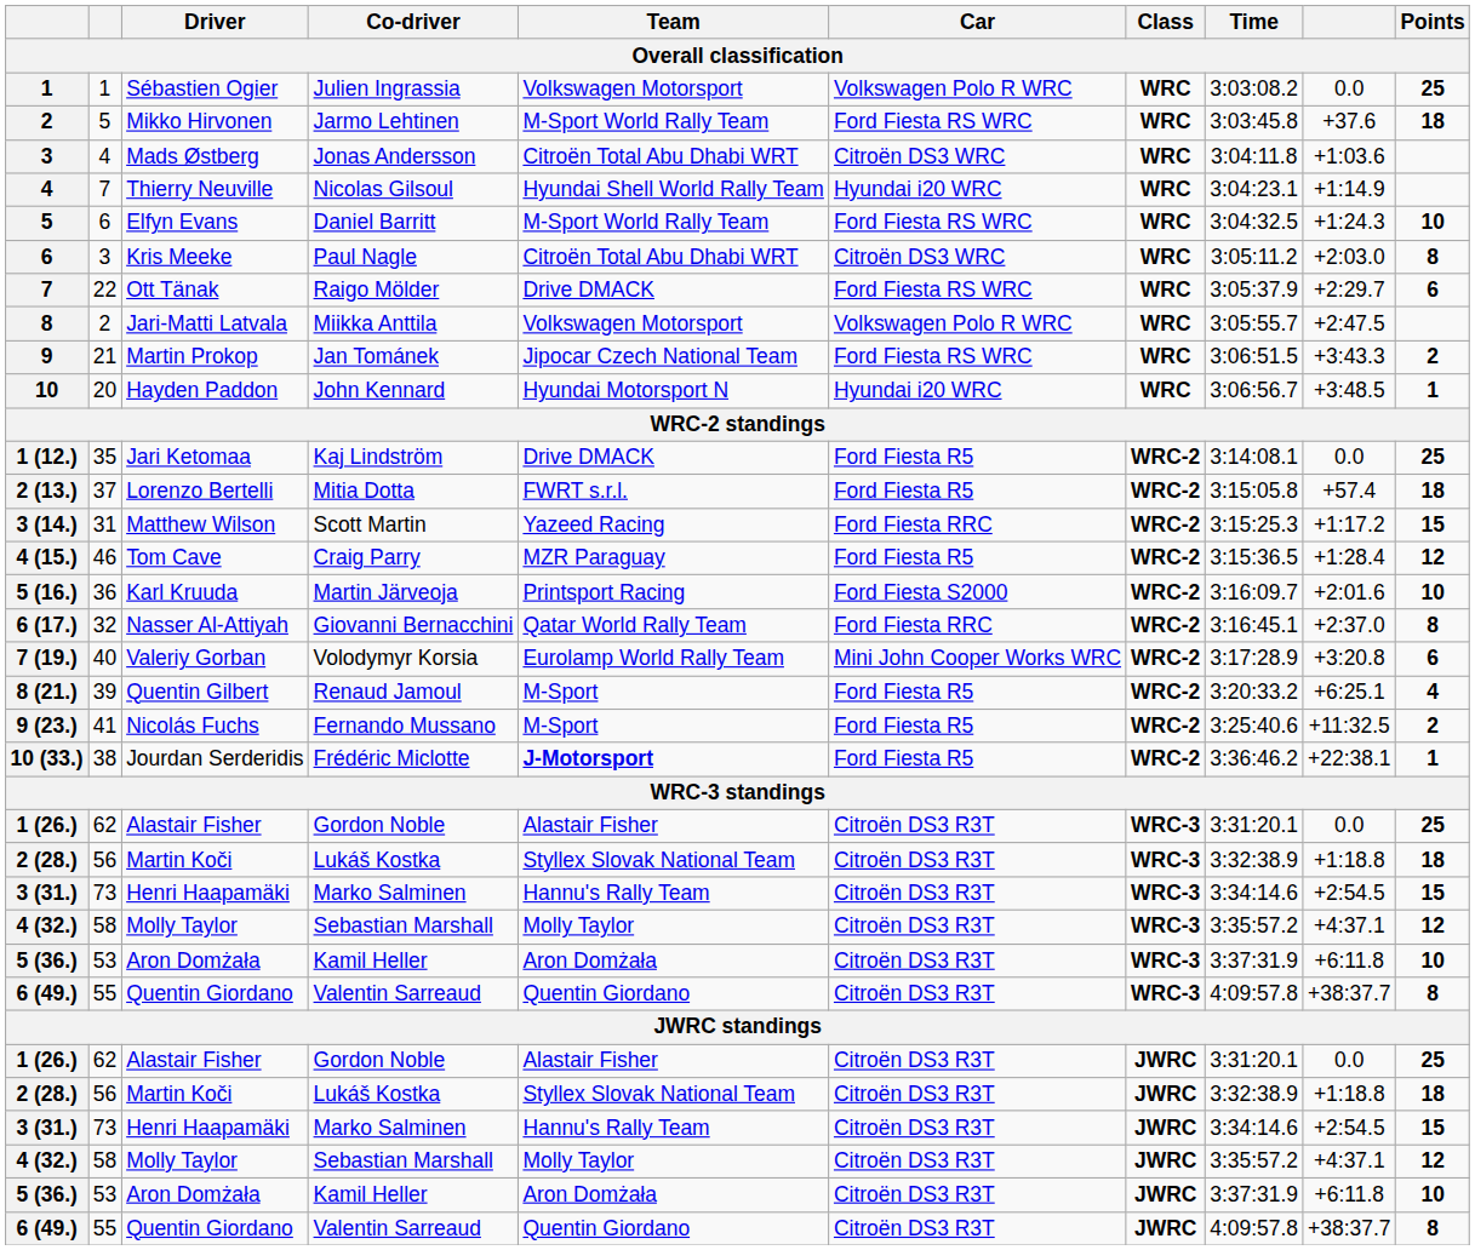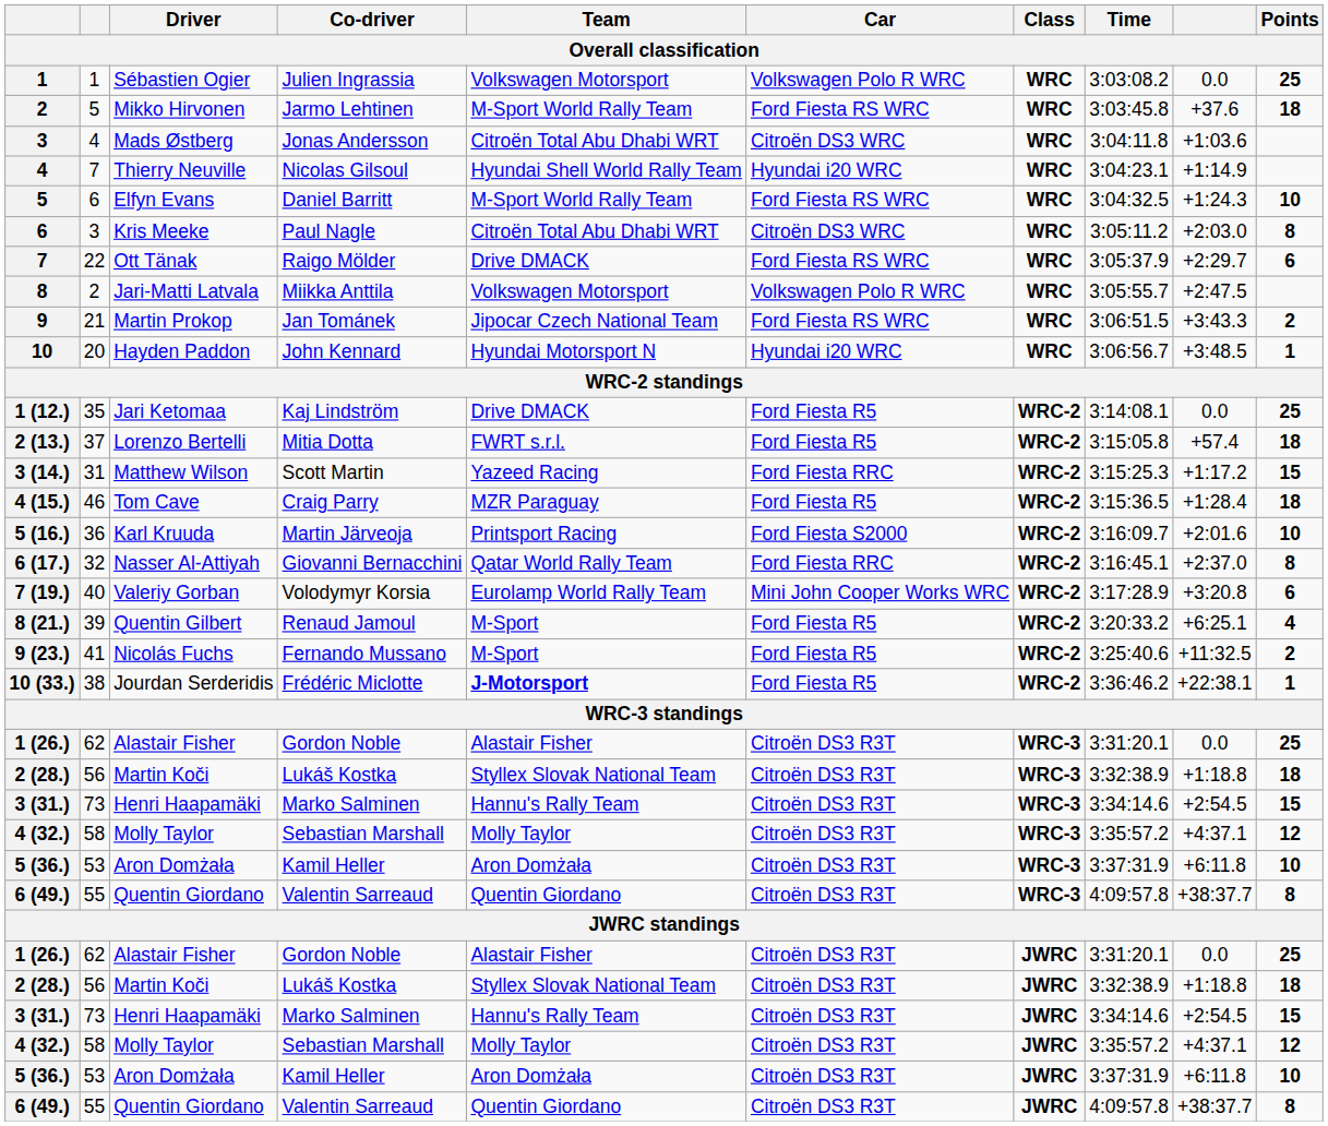 <table class="wikitable">
 <tr>
 <th></th>
 <th></th>
 <th>Driver</th>
 <th>Co-driver</th>
 <th>Team</th>
 <th>Car</th>
 <th>Class</th>
 <th>Time</th>
 <th></th>
 <th>Points</th>
 </tr>
 <tr>
 <th colspan="10">Overall classification</th>
 </tr>
 <tr>
 <th>1</th>
 <td align="center">1</td>
 <td> <a href='#'>Sébastien Ogier</a></td>
 <td> <a href='#'>Julien Ingrassia</a></td>
 <td> <a href='#'>Volkswagen Motorsport</a></td>
 <td><a href='#'>Volkswagen Polo R WRC</a></td>
 <td align="center"><strong><span>WRC</span></strong></td>
 <td align="center">3:03:08.2</td>
 <td align="center">0.0</td>
 <td align="center"><strong>25</strong></td>
 </tr>
 <tr>
 <th>2</th>
 <td align="center">5</td>
 <td> <a href='#'>Mikko Hirvonen</a></td>
 <td> <a href='#'>Jarmo Lehtinen</a></td>
 <td> <a href='#'>M-Sport World Rally Team</a></td>
 <td><a href='#'>Ford Fiesta RS WRC</a></td>
 <td align="center"><strong><span>WRC</span></strong></td>
 <td align="center">3:03:45.8</td>
 <td align="center">+37.6</td>
 <td align="center"><strong>18</strong></td>
 </tr>
 <tr>
 <th>3</th>
 <td align="center">4</td>
 <td> <a href='#'>Mads Østberg</a></td>
 <td> <a href='#'>Jonas Andersson</a></td>
 <td> <a href='#'>Citroën Total Abu Dhabi WRT</a></td>
 <td><a href='#'>Citroën DS3 WRC</a></td>
 <td align="center"><strong><span>WRC</span></strong></td>
 <td align="center">3:04:11.8</td>
 <td align="center">+1:03.6</td>
 <td align="center"><strong></strong></td>
 </tr>
 <tr>
 <th>4</th>
 <td align="center">7</td>
 <td> <a href='#'>Thierry Neuville</a></td>
 <td> <a href='#'>Nicolas Gilsoul</a></td>
 <td> <a href='#'>Hyundai Shell World Rally Team</a></td>
 <td><a href='#'>Hyundai i20 WRC</a></td>
 <td align="center"><strong><span>WRC</span></strong></td>
 <td align="center">3:04:23.1</td>
 <td align="center">+1:14.9</td>
 <td align="center"><strong></strong></td>
 </tr>
 <tr>
 <th>5</th>
 <td align="center">6</td>
 <td> <a href='#'>Elfyn Evans</a></td>
 <td> <a href='#'>Daniel Barritt</a></td>
 <td> <a href='#'>M-Sport World Rally Team</a></td>
 <td><a href='#'>Ford Fiesta RS WRC</a></td>
 <td align="center"><strong><span>WRC</span></strong></td>
 <td align="center">3:04:32.5</td>
 <td align="center">+1:24.3</td>
 <td align="center"><strong>10</strong></td>
 </tr>
 <tr>
 <th>6</th>
 <td align="center">3</td>
 <td> <a href='#'>Kris Meeke</a></td>
 <td> <a href='#'>Paul Nagle</a></td>
 <td> <a href='#'>Citroën Total Abu Dhabi WRT</a></td>
 <td><a href='#'>Citroën DS3 WRC</a></td>
 <td align="center"><strong><span>WRC</span></strong></td>
 <td align="center">3:05:11.2</td>
 <td align="center">+2:03.0</td>
 <td align="center"><strong>8</strong></td>
 </tr>
 <tr>
 <th>7</th>
 <td align="center">22</td>
 <td> <a href='#'>Ott Tänak</a></td>
 <td> <a href='#'>Raigo Mölder</a></td>
 <td> <a href='#'>Drive DMACK</a></td>
 <td><a href='#'>Ford Fiesta RS WRC</a></td>
 <td align="center"><strong><span>WRC</span></strong></td>
 <td align="center">3:05:37.9</td>
 <td align="center">+2:29.7</td>
 <td align="center"><strong>6</strong></td>
 </tr>
 <tr>
 <th>8</th>
 <td align="center">2</td>
 <td> <a href='#'>Jari-Matti Latvala</a></td>
 <td> <a href='#'>Miikka Anttila</a></td>
 <td> <a href='#'>Volkswagen Motorsport</a></td>
 <td><a href='#'>Volkswagen Polo R WRC</a></td>
 <td align="center"><strong><span>WRC</span></strong></td>
 <td align="center">3:05:55.7</td>
 <td align="center">+2:47.5</td>
 <td align="center"><strong></strong></td>
 </tr>
 <tr>
 <th>9</th>
 <td align="center">21</td>
 <td> <a href='#'>Martin Prokop</a></td>
 <td> <a href='#'>Jan Tománek</a></td>
 <td> <a href='#'>Jipocar Czech National Team</a></td>
 <td><a href='#'>Ford Fiesta RS WRC</a></td>
 <td align="center"><strong><span>WRC</span></strong></td>
 <td align="center">3:06:51.5</td>
 <td align="center">+3:43.3</td>
 <td align="center"><strong>2</strong></td>
 </tr>
 <tr>
 <th>10</th>
 <td align="center">20</td>
 <td> <a href='#'>Hayden Paddon</a></td>
 <td> <a href='#'>John Kennard</a></td>
 <td> <a href='#'>Hyundai Motorsport N</a></td>
 <td><a href='#'>Hyundai i20 WRC</a></td>
 <td align="center"><strong><span>WRC</span></strong></td>
 <td align="center">3:06:56.7</td>
 <td align="center">+3:48.5</td>
 <td align="center"><strong>1</strong></td>
 </tr>
 <tr>
 <th colspan="10">WRC-2 standings</th>
 </tr>
 <tr>
 <th>1 (12.)</th>
 <td align="center">35</td>
 <td> <a href='#'>Jari Ketomaa</a></td>
 <td> <a href='#'>Kaj Lindström</a></td>
 <td> <a href='#'>Drive DMACK</a></td>
 <td><a href='#'>Ford Fiesta R5</a></td>
 <td align="center"><strong><span>WRC-2</span></strong></td>
 <td align="center">3:14:08.1</td>
 <td align="center">0.0</td>
 <td align="center"><strong>25</strong></td>
 </tr>
 <tr>
 <th>2 (13.)</th>
 <td align="center">37</td>
 <td> <a href='#'>Lorenzo Bertelli</a></td>
 <td> <a href='#'>Mitia Dotta</a></td>
 <td> <a href='#'>FWRT s.r.l.</a></td>
 <td><a href='#'>Ford Fiesta R5</a></td>
 <td align="center"><strong><span>WRC-2</span></strong></td>
 <td align="center">3:15:05.8</td>
 <td align="center">+57.4</td>
 <td align="center"><strong>18</strong></td>
 </tr>
 <tr>
 <th>3 (14.)</th>
 <td align="center">31</td>
 <td> <a href='#'>Matthew Wilson</a></td>
 <td> Scott Martin</td>
 <td> <a href='#'>Yazeed Racing</a></td>
 <td><a href='#'>Ford Fiesta RRC</a></td>
 <td align="center"><strong><span>WRC-2</span></strong></td>
 <td align="center">3:15:25.3</td>
 <td align="center">+1:17.2</td>
 <td align="center"><strong>15</strong></td>
 </tr>
 <tr>
 <th>4 (15.)</th>
 <td align="center">46</td>
 <td> <a href='#'>Tom Cave</a></td>
 <td> <a href='#'>Craig Parry</a></td>
 <td> <a href='#'>MZR Paraguay</a></td>
 <td><a href='#'>Ford Fiesta R5</a></td>
 <td align="center"><strong><span>WRC-2</span></strong></td>
 <td align="center">3:15:36.5</td>
 <td align="center">+1:28.4</td>
-<td align="center"><strong>12</strong></td>
+<td align="center"><strong>18</strong></td>
 </tr>
 <tr>
 <th>5 (16.)</th>
 <td align="center">36</td>
 <td> <a href='#'>Karl Kruuda</a></td>
 <td> <a href='#'>Martin Järveoja</a></td>
 <td> <a href='#'>Printsport Racing</a></td>
 <td><a href='#'>Ford Fiesta S2000</a></td>
 <td align="center"><strong><span>WRC-2</span></strong></td>
 <td align="center">3:16:09.7</td>
 <td align="center">+2:01.6</td>
 <td align="center"><strong>10</strong></td>
 </tr>
 <tr>
 <th>6 (17.)</th>
 <td align="center">32</td>
 <td> <a href='#'>Nasser Al-Attiyah</a></td>
 <td> <a href='#'>Giovanni Bernacchini</a></td>
 <td> <a href='#'>Qatar World Rally Team</a></td>
 <td><a href='#'>Ford Fiesta RRC</a></td>
 <td align="center"><strong><span>WRC-2</span></strong></td>
 <td align="center">3:16:45.1</td>
 <td align="center">+2:37.0</td>
 <td align="center"><strong>8</strong></td>
 </tr>
 <tr>
 <th>7 (19.)</th>
 <td align="center">40</td>
 <td> <a href='#'>Valeriy Gorban</a></td>
 <td> Volodymyr Korsia</td>
 <td> <a href='#'>Eurolamp World Rally Team</a></td>
 <td><a href='#'>Mini John Cooper Works WRC</a></td>
 <td align="center"><strong><span>WRC-2</span></strong></td>
 <td align="center">3:17:28.9</td>
 <td align="center">+3:20.8</td>
 <td align="center"><strong>6</strong></td>
 </tr>
 <tr>
 <th>8 (21.)</th>
 <td align="center">39</td>
 <td> <a href='#'>Quentin Gilbert</a></td>
 <td> <a href='#'>Renaud Jamoul</a></td>
 <td> <a href='#'>M-Sport</a></td>
 <td><a href='#'>Ford Fiesta R5</a></td>
 <td align="center"><strong><span>WRC-2</span></strong></td>
 <td align="center">3:20:33.2</td>
 <td align="center">+6:25.1</td>
 <td align="center"><strong>4</strong></td>
 </tr>
 <tr>
 <th>9 (23.)</th>
 <td align="center">41</td>
 <td> <a href='#'>Nicolás Fuchs</a></td>
 <td> <a href='#'>Fernando Mussano</a></td>
 <td> <a href='#'>M-Sport</a></td>
 <td><a href='#'>Ford Fiesta R5</a></td>
 <td align="center"><strong><span>WRC-2</span></strong></td>
 <td align="center">3:25:40.6</td>
 <td align="center">+11:32.5</td>
 <td align="center"><strong>2</strong></td>
 </tr>
 <tr>
 <th>10 (33.)</th>
 <td align="center">38</td>
 <td> Jourdan Serderidis</td>
 <td> <a href='#'>Frédéric Miclotte</a></td>
 <td><strong> <a href='#'>J-Motorsport</a></strong></td>
 <td><a href='#'>Ford Fiesta R5</a></td>
 <td align="center"><strong><span>WRC-2</span></strong></td>
 <td align="center">3:36:46.2</td>
 <td align="center">+22:38.1</td>
 <td align="center"><strong>1</strong></td>
 </tr>
 <tr>
 <th colspan="10">WRC-3 standings</th>
 </tr>
 <tr>
 <th>1 (26.)</th>
 <td align="center">62</td>
 <td> <a href='#'>Alastair Fisher</a></td>
 <td> <a href='#'>Gordon Noble</a></td>
 <td> <a href='#'>Alastair Fisher</a></td>
 <td><a href='#'>Citroën DS3 R3T</a></td>
 <td align="center"><strong><span>WRC-3</span></strong></td>
 <td align="center">3:31:20.1</td>
 <td align="center">0.0</td>
 <td align="center"><strong>25</strong></td>
 </tr>
 <tr>
 <th>2 (28.)</th>
 <td align="center">56</td>
 <td> <a href='#'>Martin Koči</a></td>
 <td> <a href='#'>Lukáš Kostka</a></td>
 <td> <a href='#'>Styllex Slovak National Team</a></td>
 <td><a href='#'>Citroën DS3 R3T</a></td>
 <td align="center"><strong><span>WRC-3</span></strong></td>
 <td align="center">3:32:38.9</td>
 <td align="center">+1:18.8</td>
 <td align="center"><strong>18</strong></td>
 </tr>
 <tr>
 <th>3 (31.)</th>
 <td align="center">73</td>
 <td> <a href='#'>Henri Haapamäki</a></td>
 <td> <a href='#'>Marko Salminen</a></td>
 <td> <a href='#'>Hannu's Rally Team</a></td>
 <td><a href='#'>Citroën DS3 R3T</a></td>
 <td align="center"><strong><span>WRC-3</span></strong></td>
 <td align="center">3:34:14.6</td>
 <td align="center">+2:54.5</td>
 <td align="center"><strong>15</strong></td>
 </tr>
 <tr>
 <th>4 (32.)</th>
 <td align="center">58</td>
 <td> <a href='#'>Molly Taylor</a></td>
 <td> <a href='#'>Sebastian Marshall</a></td>
 <td> <a href='#'>Molly Taylor</a></td>
 <td><a href='#'>Citroën DS3 R3T</a></td>
 <td align="center"><strong><span>WRC-3</span></strong></td>
 <td align="center">3:35:57.2</td>
 <td align="center">+4:37.1</td>
 <td align="center"><strong>12</strong></td>
 </tr>
 <tr>
 <th>5 (36.)</th>
 <td align="center">53</td>
 <td> <a href='#'>Aron Domżała</a></td>
 <td> <a href='#'>Kamil Heller</a></td>
 <td> <a href='#'>Aron Domżała</a></td>
 <td><a href='#'>Citroën DS3 R3T</a></td>
 <td align="center"><strong><span>WRC-3</span></strong></td>
 <td align="center">3:37:31.9</td>
 <td align="center">+6:11.8</td>
 <td align="center"><strong>10</strong></td>
 </tr>
 <tr>
 <th>6 (49.)</th>
 <td align="center">55</td>
 <td> <a href='#'>Quentin Giordano</a></td>
 <td> <a href='#'>Valentin Sarreaud</a></td>
 <td> <a href='#'>Quentin Giordano</a></td>
 <td><a href='#'>Citroën DS3 R3T</a></td>
 <td align="center"><strong><span>WRC-3</span></strong></td>
 <td align="center">4:09:57.8</td>
 <td align="center">+38:37.7</td>
 <td align="center"><strong>8</strong></td>
 </tr>
 <tr>
 <th colspan="10">JWRC standings</th>
 </tr>
 <tr>
 <th>1 (26.)</th>
 <td align="center">62</td>
 <td> <a href='#'>Alastair Fisher</a></td>
 <td> <a href='#'>Gordon Noble</a></td>
 <td> <a href='#'>Alastair Fisher</a></td>
 <td><a href='#'>Citroën DS3 R3T</a></td>
 <td align="center"><strong><span>JWRC</span></strong></td>
 <td align="center">3:31:20.1</td>
 <td align="center">0.0</td>
 <td align="center"><strong>25</strong></td>
 </tr>
 <tr>
 <th>2 (28.)</th>
 <td align="center">56</td>
 <td> <a href='#'>Martin Koči</a></td>
 <td> <a href='#'>Lukáš Kostka</a></td>
 <td> <a href='#'>Styllex Slovak National Team</a></td>
 <td><a href='#'>Citroën DS3 R3T</a></td>
 <td align="center"><strong><span>JWRC</span></strong></td>
 <td align="center">3:32:38.9</td>
 <td align="center">+1:18.8</td>
 <td align="center"><strong>18</strong></td>
 </tr>
 <tr>
 <th>3 (31.)</th>
 <td align="center">73</td>
 <td> <a href='#'>Henri Haapamäki</a></td>
 <td> <a href='#'>Marko Salminen</a></td>
 <td> <a href='#'>Hannu's Rally Team</a></td>
 <td><a href='#'>Citroën DS3 R3T</a></td>
 <td align="center"><strong><span>JWRC</span></strong></td>
 <td align="center">3:34:14.6</td>
 <td align="center">+2:54.5</td>
 <td align="center"><strong>15</strong></td>
 </tr>
 <tr>
 <th>4 (32.)</th>
 <td align="center">58</td>
 <td> <a href='#'>Molly Taylor</a></td>
 <td> <a href='#'>Sebastian Marshall</a></td>
 <td> <a href='#'>Molly Taylor</a></td>
 <td><a href='#'>Citroën DS3 R3T</a></td>
 <td align="center"><strong><span>JWRC</span></strong></td>
 <td align="center">3:35:57.2</td>
 <td align="center">+4:37.1</td>
 <td align="center"><strong>12</strong></td>
 </tr>
 <tr>
 <th>5 (36.)</th>
 <td align="center">53</td>
 <td> <a href='#'>Aron Domżała</a></td>
 <td> <a href='#'>Kamil Heller</a></td>
 <td> <a href='#'>Aron Domżała</a></td>
 <td><a href='#'>Citroën DS3 R3T</a></td>
 <td align="center"><strong><span>JWRC</span></strong></td>
 <td align="center">3:37:31.9</td>
 <td align="center">+6:11.8</td>
 <td align="center"><strong>10</strong></td>
 </tr>
 <tr>
 <th>6 (49.)</th>
 <td align="center">55</td>
 <td> <a href='#'>Quentin Giordano</a></td>
 <td> <a href='#'>Valentin Sarreaud</a></td>
 <td> <a href='#'>Quentin Giordano</a></td>
 <td><a href='#'>Citroën DS3 R3T</a></td>
 <td align="center"><strong><span>JWRC</span></strong></td>
 <td align="center">4:09:57.8</td>
 <td align="center">+38:37.7</td>
 <td align="center"><strong>8</strong></td>
 </tr>
 </table>
